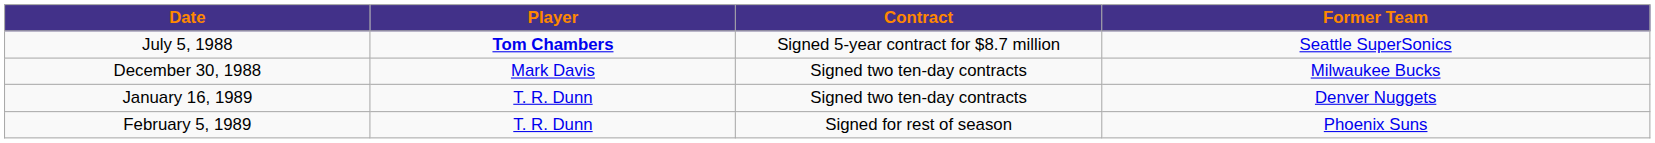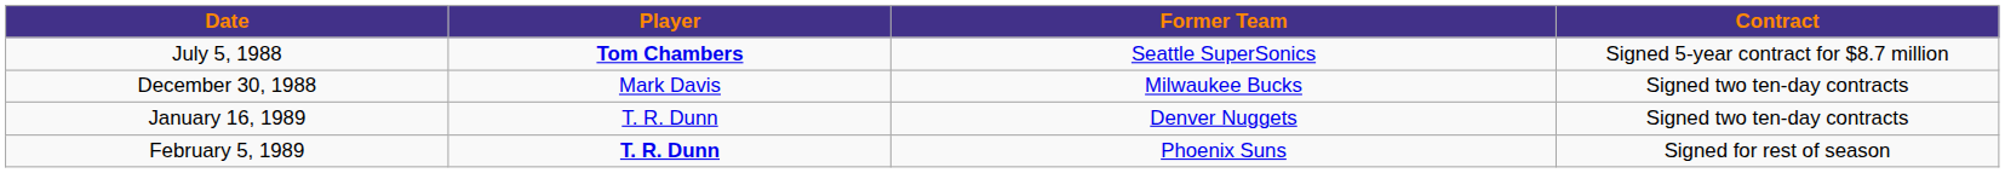 <table class="wikitable sortable sortable">
 <tr>
 <th style="background:#423189; color:#FF8800" width="10%">Date</th>
 <th style="background:#423189; color:#FF8800" width="10%">Player</th>
+<th style="background:#423189; color:#FF8800" width="15%">Former Team</th>
 <th style="background:#423189; color:#FF8800" width="10%">Contract</th>
-<th style="background:#423189; color:#FF8800" width="15%">Former Team</th>
 </tr>
 <tr style="text-align: center">
 <td>July 5, 1988</td>
 <td><strong><a href='#'>Tom Chambers</a></strong></td>
+<td><a href='#'>Seattle SuperSonics</a></td>
 <td>Signed 5-year contract for $8.7 million</td>
-<td><a href='#'>Seattle SuperSonics</a></td>
 </tr>
 <tr style="text-align: center">
 <td>December 30, 1988</td>
 <td><a href='#'>Mark Davis</a></td>
+<td><a href='#'>Milwaukee Bucks</a></td>
 <td>Signed two ten-day contracts</td>
-<td><a href='#'>Milwaukee Bucks</a></td>
 </tr>
 <tr style="text-align: center">
 <td>January 16, 1989</td>
 <td><a href='#'>T. R. Dunn</a></td>
+<td><a href='#'>Denver Nuggets</a></td>
 <td>Signed two ten-day contracts</td>
-<td><a href='#'>Denver Nuggets</a></td>
 </tr>
 <tr style="text-align: center">
 <td>February 5, 1989</td>
-<td><a href='#'>T. R. Dunn</a></td>
+<td><strong><a href='#'>T. R. Dunn</a></strong></td>
+<td><a href='#'>Phoenix Suns</a></td>
 <td>Signed for rest of season</td>
-<td><a href='#'>Phoenix Suns</a></td>
 </tr>
 </table>
